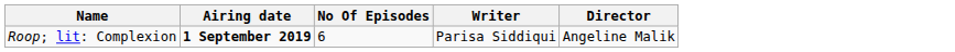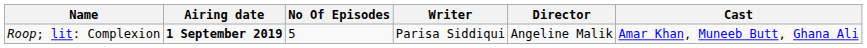 <table class="wikitable plainrowheaders">
 <tr>
 <th>Name</th>
 <th>Airing date</th>
 <th>No Of Episodes</th>
 <th>Writer</th>
 <th>Director</th>
+<th>Cast</th>
 </tr>
 <tr>
 <td><em>Roop</em>; <a href='#'>lit</a>: Complexion</td>
 <td><strong>1 September 2019</strong></td>
-<td>6</td>
+<td>5</td>
 <td>Parisa Siddiqui</td>
 <td>Angeline Malik</td>
+<td><a href='#'>Amar Khan</a>, <a href='#'>Muneeb Butt</a>, <a href='#'>Ghana Ali</a></td>
 </tr>
 </table>
